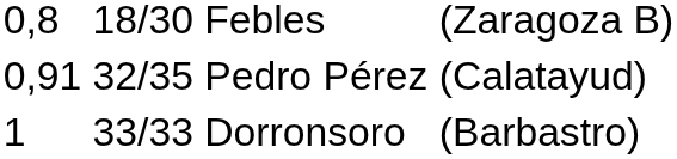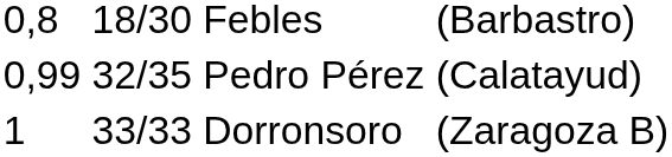 <table style="font-size: 90%; border-collapse:collapse" border=0 cellspacing=0 cellpadding=2>
 <tr bgcolor=#DCDCDC>
 </tr>
 <tr>
 <td>0,8</td>
 <td>18/30</td>
 <td>Febles</td>
-<td>(Zaragoza B)</td>
+<td>(Barbastro)</td>
 </tr>
 <tr>
-<td>0,91</td>
+<td>0,99</td>
 <td>32/35</td>
 <td>Pedro Pérez</td>
 <td>(Calatayud)</td>
 </tr>
 <tr>
 <td>1</td>
 <td>33/33</td>
 <td>Dorronsoro</td>
-<td>(Barbastro)</td>
+<td>(Zaragoza B)</td>
 </tr>
 </table>
